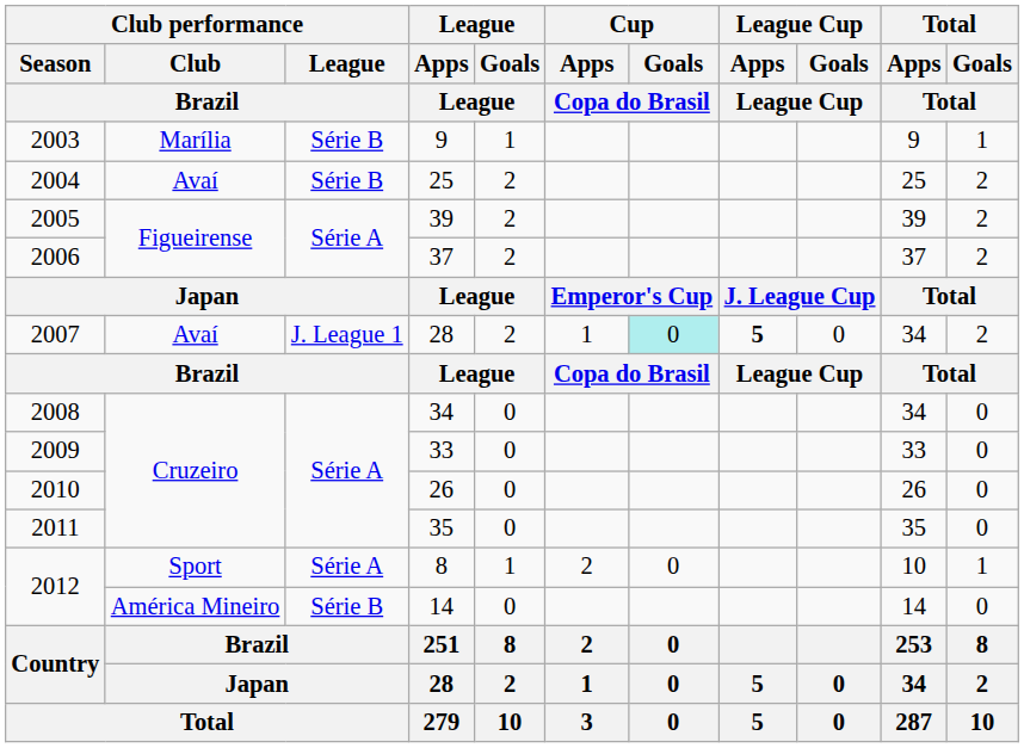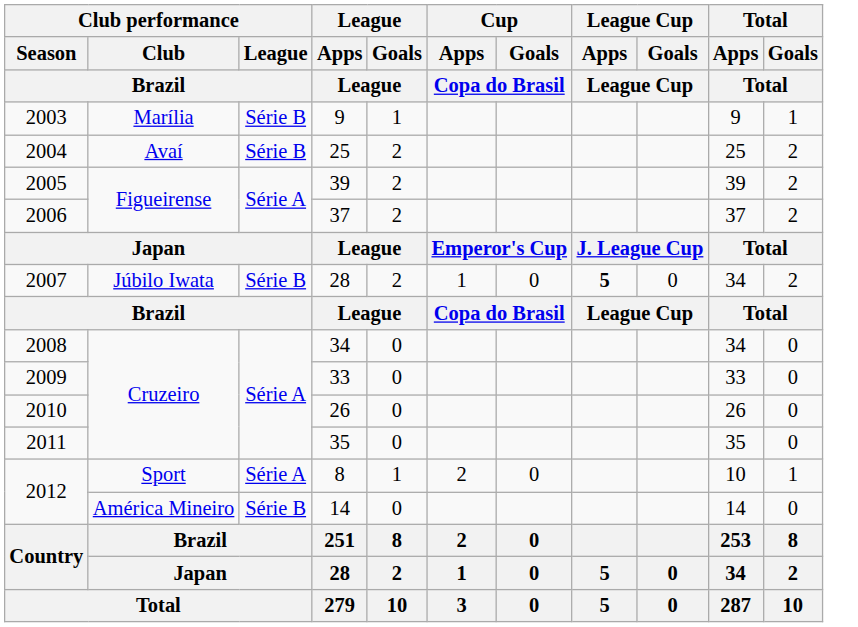 <table class="wikitable" style="text-align:center;">
 <tr>
 <th colspan=3>Club performance</th>
 <th colspan=2>League</th>
 <th colspan=2>Cup</th>
 <th colspan=2>League Cup</th>
 <th colspan=2>Total</th>
 </tr>
 <tr>
 <th>Season</th>
 <th>Club</th>
 <th>League</th>
 <th>Apps</th>
 <th>Goals</th>
 <th>Apps</th>
 <th>Goals</th>
 <th>Apps</th>
 <th>Goals</th>
 <th>Apps</th>
 <th>Goals</th>
 </tr>
 <tr>
 <th colspan=3>Brazil</th>
 <th colspan=2>League</th>
 <th colspan=2><a href='#'>Copa do Brasil</a></th>
 <th colspan=2>League Cup</th>
 <th colspan=2>Total</th>
 </tr>
 <tr>
 <td>2003</td>
 <td><a href='#'>Marília</a></td>
 <td><a href='#'>Série B</a></td>
 <td>9</td>
 <td>1</td>
 <td></td>
 <td></td>
 <td></td>
 <td></td>
 <td>9</td>
 <td>1</td>
 </tr>
 <tr>
 <td>2004</td>
 <td><a href='#'>Avaí</a></td>
 <td><a href='#'>Série B</a></td>
 <td>25</td>
 <td>2</td>
 <td></td>
 <td></td>
 <td></td>
 <td></td>
 <td>25</td>
 <td>2</td>
 </tr>
 <tr>
 <td>2005</td>
 <td rowspan="2"><a href='#'>Figueirense</a></td>
 <td rowspan="2"><a href='#'>Série A</a></td>
 <td>39</td>
 <td>2</td>
 <td></td>
 <td></td>
 <td></td>
 <td></td>
 <td>39</td>
 <td>2</td>
 </tr>
 <tr>
 <td>2006</td>
 <td>37</td>
 <td>2</td>
 <td></td>
 <td></td>
 <td></td>
 <td></td>
 <td>37</td>
 <td>2</td>
 </tr>
 <tr>
 <th colspan=3>Japan</th>
 <th colspan=2>League</th>
 <th colspan=2><a href='#'>Emperor's Cup</a></th>
 <th colspan=2><a href='#'>J. League Cup</a></th>
 <th colspan=2>Total</th>
 </tr>
 <tr>
 <td>2007</td>
-<td><a href='#'>Avaí</a></td>
-<td><a href='#'>J. League 1</a></td>
+<td><a href='#'>Júbilo Iwata</a></td>
+<td><a href='#'>Série B</a></td>
 <td>28</td>
 <td>2</td>
 <td>1</td>
-<td style="background: paleturquoise;">0</td>
+<td>0</td>
 <td><strong>5</strong></td>
 <td>0</td>
 <td>34</td>
 <td>2</td>
 </tr>
 <tr>
 <th colspan=3>Brazil</th>
 <th colspan=2>League</th>
 <th colspan=2><a href='#'>Copa do Brasil</a></th>
 <th colspan=2>League Cup</th>
 <th colspan=2>Total</th>
 </tr>
 <tr>
 <td>2008</td>
 <td rowspan="4"><a href='#'>Cruzeiro</a></td>
 <td rowspan="4"><a href='#'>Série A</a></td>
 <td>34</td>
 <td>0</td>
 <td></td>
 <td></td>
 <td></td>
 <td></td>
 <td>34</td>
 <td>0</td>
 </tr>
 <tr>
 <td>2009</td>
 <td>33</td>
 <td>0</td>
 <td></td>
 <td></td>
 <td></td>
 <td></td>
 <td>33</td>
 <td>0</td>
 </tr>
 <tr>
 <td>2010</td>
 <td>26</td>
 <td>0</td>
 <td></td>
 <td></td>
 <td></td>
 <td></td>
 <td>26</td>
 <td>0</td>
 </tr>
 <tr>
 <td>2011</td>
 <td>35</td>
 <td>0</td>
 <td></td>
 <td></td>
 <td></td>
 <td></td>
 <td>35</td>
 <td>0</td>
 </tr>
 <tr>
 <td rowspan="2">2012</td>
 <td><a href='#'>Sport</a></td>
 <td><a href='#'>Série A</a></td>
 <td>8</td>
 <td>1</td>
 <td>2</td>
 <td>0</td>
 <td></td>
 <td></td>
 <td>10</td>
 <td>1</td>
 </tr>
 <tr>
 <td><a href='#'>América Mineiro</a></td>
 <td><a href='#'>Série B</a></td>
 <td>14</td>
 <td>0</td>
 <td></td>
 <td></td>
 <td></td>
 <td></td>
 <td>14</td>
 <td>0</td>
 </tr>
 <tr>
 <th rowspan=2>Country</th>
 <th colspan=2>Brazil</th>
 <th>251</th>
 <th>8</th>
 <th>2</th>
 <th>0</th>
 <th></th>
 <th></th>
 <th>253</th>
 <th>8</th>
 </tr>
 <tr>
 <th colspan=2>Japan</th>
 <th>28</th>
 <th>2</th>
 <th>1</th>
 <th>0</th>
 <th>5</th>
 <th>0</th>
 <th>34</th>
 <th>2</th>
 </tr>
 <tr>
 <th colspan=3>Total</th>
 <th>279</th>
 <th>10</th>
 <th>3</th>
 <th>0</th>
 <th>5</th>
 <th>0</th>
 <th>287</th>
 <th>10</th>
 </tr>
 </table>
